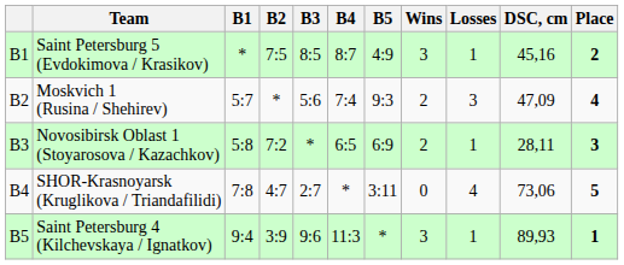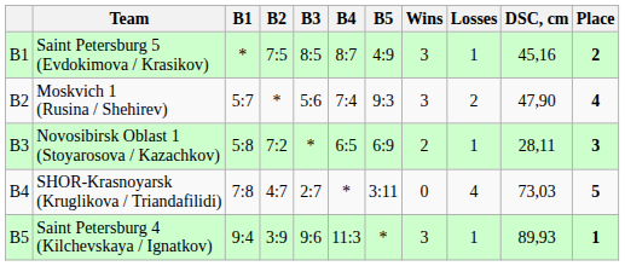 <table class="wikitable" style="text-align:center">
 <tr>
 <th></th>
 <th>Team</th>
 <th width="25">B1</th>
 <th width="25">B2</th>
 <th width="25">B3</th>
 <th width="25">B4</th>
 <th width="25">B5</th>
 <th width="20">Wins</th>
 <th width="20">Losses</th>
 <th>DSC, cm</th>
 <th>Place</th>
 </tr>
 <tr bgcolor=#cfc>
 <td>B1</td>
 <td align=left>Saint Petersburg 5<br>(Evdokimova / Krasikov)</td>
 <td>*</td>
 <td>7:5</td>
 <td>8:5</td>
 <td>8:7</td>
 <td>4:9</td>
 <td>3</td>
 <td>1</td>
 <td>45,16</td>
 <td><strong>2</strong></td>
 </tr>
 <tr>
 <td>B2</td>
 <td align=left>Moskvich 1<br>(Rusina / Shehirev)</td>
 <td>5:7</td>
 <td>*</td>
 <td>5:6</td>
 <td>7:4</td>
 <td>9:3</td>
+<td>3</td>
 <td>2</td>
-<td>3</td>
-<td>47,09</td>
+<td>47,90</td>
 <td><strong>4</strong></td>
 </tr>
 <tr bgcolor=#cfc>
 <td>B3</td>
 <td align=left>Novosibirsk Oblast 1<br>(Stoyarosova / Kazachkov)</td>
 <td>5:8</td>
 <td>7:2</td>
 <td>*</td>
 <td>6:5</td>
 <td>6:9</td>
 <td>2</td>
 <td>1</td>
 <td>28,11</td>
 <td><strong>3</strong></td>
 </tr>
 <tr>
 <td>B4</td>
 <td align=left>SHOR-Krasnoyarsk<br>(Kruglikova / Triandafilidi)</td>
 <td>7:8</td>
 <td>4:7</td>
 <td>2:7</td>
 <td>*</td>
 <td>3:11</td>
 <td>0</td>
 <td>4</td>
-<td>73,06</td>
+<td>73,03</td>
 <td><strong>5</strong></td>
 </tr>
 <tr bgcolor=#cfc>
 <td>B5</td>
 <td align=left>Saint Petersburg 4<br>(Kilchevskaya / Ignatkov)</td>
 <td>9:4</td>
 <td>3:9</td>
 <td>9:6</td>
 <td>11:3</td>
 <td>*</td>
 <td>3</td>
 <td>1</td>
 <td>89,93</td>
 <td><strong>1</strong></td>
 </tr>
 </table>
